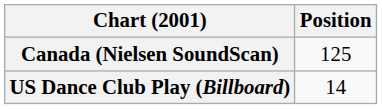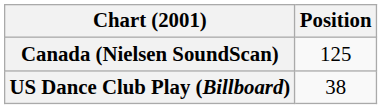 <table class="wikitable plainrowheaders" style="text-align:center">
 <tr>
 <th scope="col">Chart (2001)</th>
 <th scope="col">Position</th>
 </tr>
 <tr>
 <th scope="row">Canada (Nielsen SoundScan)</th>
 <td>125</td>
 </tr>
 <tr>
 <th scope="row">US Dance Club Play (<em>Billboard</em>)</th>
-<td>14</td>
+<td>38</td>
 </tr>
 </table>
